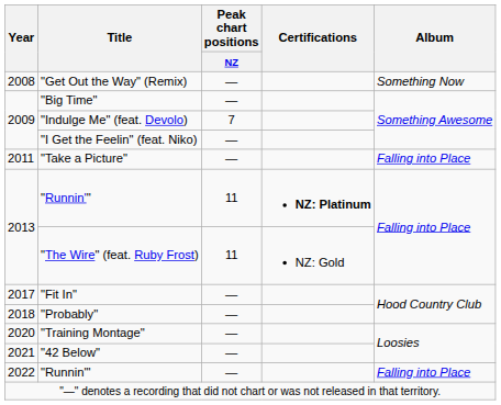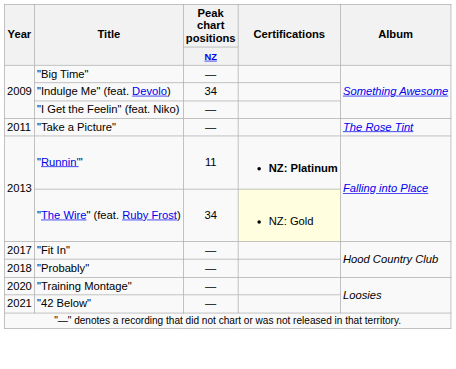 <table class="wikitable plainrowheaders">
 <tr>
 <th rowspan="2"  width="1em">Year</th>
 <th rowspan="2">Title</th>
 <th width="3em">Peak chart positions</th>
 <th rowspan="2">Certifications</th>
 <th rowspan="2">Album</th>
 </tr>
 <tr>
 <th><small><a href='#'>NZ</a></small><br></th>
 </tr>
 <tr>
-<td>2008</td>
-<td>"Get Out the Way" (Remix)</td>
-<td align="center">—</td>
-<td></td>
-<td><em>Something Now</em></td>
-</tr>
-<tr>
 <td rowspan="3">2009</td>
 <td>"Big Time"</td>
 <td align="center">—</td>
 <td></td>
 <td rowspan="3"><em><a href='#'>Something Awesome</a></em></td>
 </tr>
 <tr>
 <td>"Indulge Me" (feat. <a href='#'>Devolo</a>)</td>
-<td align="center">7</td>
+<td align="center">34</td>
 <td></td>
 </tr>
 <tr>
 <td>"I Get the Feelin" (feat. Niko)</td>
 <td align="center">—</td>
 <td></td>
 </tr>
 <tr>
 <td>2011</td>
 <td>"Take a Picture"</td>
 <td align="center">—</td>
 <td></td>
-<td><em><a href='#'>Falling into Place</a></em></td>
+<td><em><a href='#'>The Rose Tint</a></em></td>
 </tr>
 <tr>
 <td rowspan="2">2013</td>
 <td>"<a href='#'>Runnin'</a>"</td>
 <td align="center">11</td>
 <td><strong><br><ul><li>NZ: Platinum</li></ul></strong></td>
 <td rowspan="2"><em><a href='#'>Falling into Place</a></em></td>
 </tr>
 <tr>
 <td>"<a href='#'>The Wire</a>" (feat. <a href='#'>Ruby Frost</a>)</td>
-<td align="center">11</td>
-<td><br><ul><li>NZ: Gold</li></ul></td>
+<td align="center">34</td>
+<td style="background: lightyellow;"><br><ul><li>NZ: Gold</li></ul></td>
 </tr>
 <tr>
 <td>2017</td>
 <td rowspan="2">"Fit In"</td>
 <td rowspan="2" align="center">—</td>
 <td rowspan="2"></td>
 <td rowspan="3"><em>Hood Country Club</em></td>
 </tr>
 <tr>
 <td rowspan="2">2018</td>
 </tr>
 <tr>
 <td>"Probably"</td>
 <td align="center">—</td>
 <td></td>
 </tr>
 <tr>
 <td>2020</td>
 <td>"Training Montage"</td>
 <td align="center">—</td>
 <td></td>
 <td rowspan="2"><em>Loosies</em></td>
 </tr>
 <tr>
 <td>2021</td>
 <td>"42 Below"</td>
 <td align="center">—</td>
 <td></td>
 </tr>
 <tr>
-<td>2022</td>
-<td>"Runnin'"</td>
-<td align="center">—</td>
-<td></td>
-<td><em><a href='#'>Falling into Place</a></em></td>
-</tr>
-<tr>
 <td colspan="5" style="font-size:90%" align="center">"—" denotes a recording that did not chart or was not released in that territory.</td>
 </tr>
 </table>
